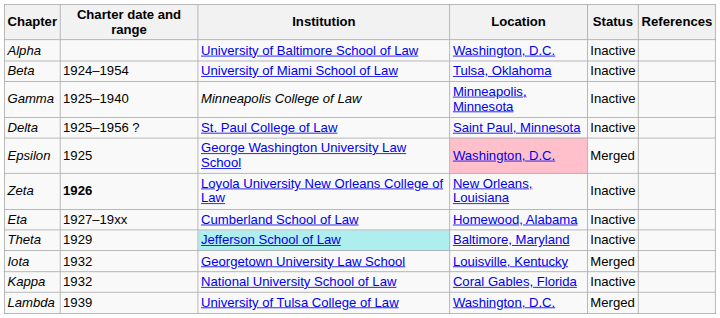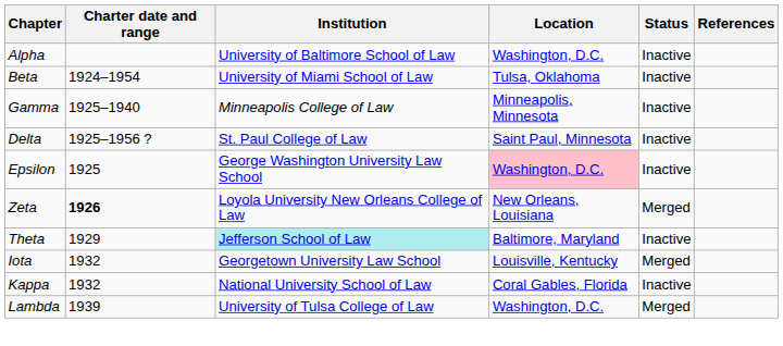 <table class="wikitable sortable">
 <tr>
 <th>Chapter</th>
 <th>Charter date and range</th>
 <th>Institution</th>
 <th>Location</th>
 <th>Status</th>
 <th>References</th>
 </tr>
 <tr>
 <td><em>Alpha</em></td>
 <td></td>
 <td><a href='#'>University of Baltimore School of Law</a></td>
 <td><a href='#'>Washington, D.C.</a></td>
 <td>Inactive</td>
 <td></td>
 </tr>
 <tr>
 <td><em>Beta</em></td>
 <td>1924–1954</td>
 <td><a href='#'>University of Miami School of Law</a></td>
 <td><a href='#'>Tulsa, Oklahoma</a></td>
 <td>Inactive</td>
 <td></td>
 </tr>
 <tr>
 <td><em>Gamma</em></td>
 <td>1925–1940</td>
 <td><em>Minneapolis College of Law</em></td>
 <td><a href='#'>Minneapolis, Minnesota</a></td>
 <td>Inactive</td>
 <td></td>
 </tr>
 <tr>
 <td><em>Delta</em></td>
 <td>1925–1956 ?</td>
 <td><a href='#'>St. Paul College of Law</a></td>
 <td><a href='#'>Saint Paul, Minnesota</a></td>
 <td>Inactive</td>
 <td></td>
 </tr>
 <tr>
 <td><em>Epsilon</em></td>
 <td>1925</td>
 <td><a href='#'>George Washington University Law School</a></td>
 <td style="background: pink;"><a href='#'>Washington, D.C.</a></td>
-<td>Merged</td>
+<td>Inactive</td>
 <td></td>
 </tr>
 <tr>
 <td><em>Zeta</em></td>
 <td><strong>1926</strong></td>
 <td><a href='#'>Loyola University New Orleans College of Law</a></td>
 <td><a href='#'>New Orleans, Louisiana</a></td>
-<td>Inactive</td>
-<td></td>
-</tr>
-<tr>
-<td><em>Eta</em></td>
-<td>1927–19xx</td>
-<td><a href='#'>Cumberland School of Law</a></td>
-<td><a href='#'>Homewood, Alabama</a></td>
-<td>Inactive</td>
+<td>Merged</td>
 <td></td>
 </tr>
 <tr>
 <td><em>Theta</em></td>
 <td>1929</td>
 <td style="background: paleturquoise;"><a href='#'>Jefferson School of Law</a></td>
 <td><a href='#'>Baltimore, Maryland</a></td>
 <td>Inactive</td>
 <td></td>
 </tr>
 <tr>
 <td><em>Iota</em></td>
 <td>1932</td>
 <td><a href='#'>Georgetown University Law School</a></td>
 <td><a href='#'>Louisville, Kentucky</a></td>
 <td>Merged</td>
 <td></td>
 </tr>
 <tr>
 <td><em>Kappa</em></td>
 <td>1932</td>
 <td><a href='#'>National University School of Law</a></td>
 <td><a href='#'>Coral Gables, Florida</a></td>
 <td>Inactive</td>
 <td></td>
 </tr>
 <tr>
 <td><em>Lambda</em></td>
 <td>1939</td>
 <td><a href='#'>University of Tulsa College of Law</a></td>
 <td><a href='#'>Washington, D.C.</a></td>
 <td>Merged</td>
 <td></td>
 </tr>
 </table>
